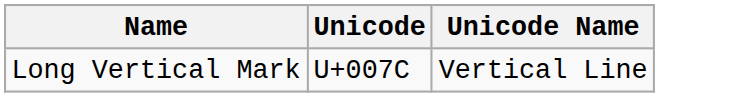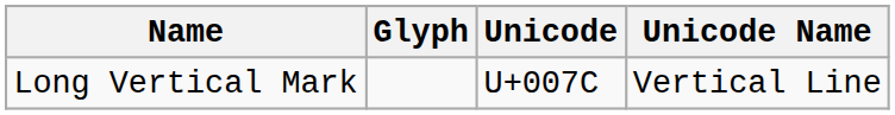 <table class="wikitable sortable">
 <tr>
 <th>Name</th>
+<th align="center">Glyph</th>
 <th>Unicode</th>
 <th>Unicode Name</th>
 </tr>
 <tr>
 <td>Long Vertical Mark</td>
+<td align="center"></td>
 <td>U+007C</td>
 <td>Vertical Line</td>
 </tr>
 </table>
